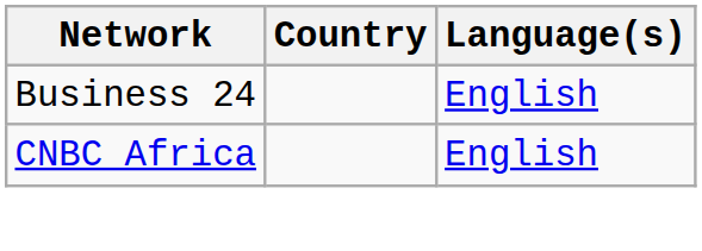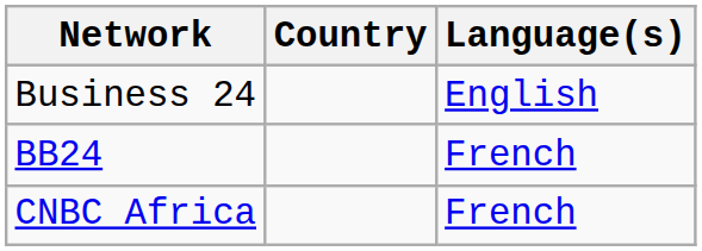 <table class="wikitable sortable">
 <tr>
 <th>Network</th>
 <th>Country</th>
 <th>Language(s)</th>
 </tr>
 <tr>
 <td>Business 24</td>
 <td></td>
 <td><a href='#'>English</a></td>
 </tr>
 <tr>
+<td><a href='#'>BB24</a></td>
+<td></td>
+<td><a href='#'>French</a></td>
+</tr>
+<tr>
 <td><a href='#'>CNBC Africa</a></td>
 <td></td>
-<td><a href='#'>English</a></td>
+<td><a href='#'>French</a></td>
 </tr>
 </table>
